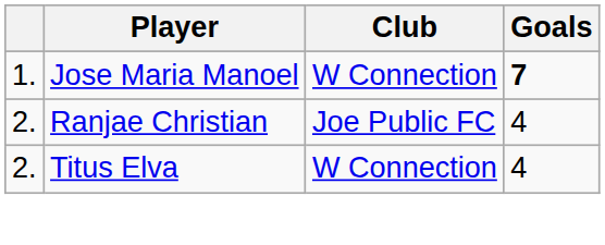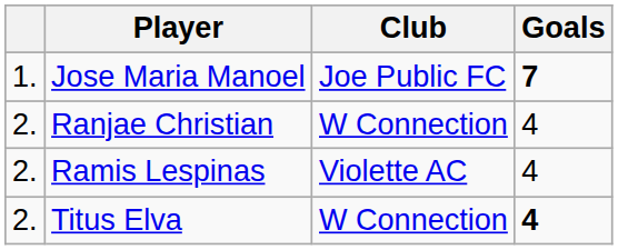 <table class="wikitable">
 <tr>
 <th></th>
 <th>Player</th>
 <th>Club</th>
 <th>Goals</th>
 </tr>
 <tr>
 <td>1.</td>
 <td> <a href='#'>Jose Maria Manoel</a></td>
-<td><a href='#'>W Connection</a></td>
+<td><a href='#'>Joe Public FC</a></td>
 <td><strong>7</strong></td>
 </tr>
 <tr>
 <td>2.</td>
 <td> <a href='#'>Ranjae Christian</a></td>
-<td><a href='#'>Joe Public FC</a></td>
+<td><a href='#'>W Connection</a></td>
+<td>4</td>
+</tr>
+<tr>
+<td>2.</td>
+<td> <a href='#'>Ramis Lespinas</a></td>
+<td><a href='#'>Violette AC</a></td>
 <td>4</td>
 </tr>
 <tr>
 <td>2.</td>
 <td> <a href='#'>Titus Elva</a></td>
 <td><a href='#'>W Connection</a></td>
-<td>4</td>
+<td><strong>4</strong></td>
 </tr>
 </table>
